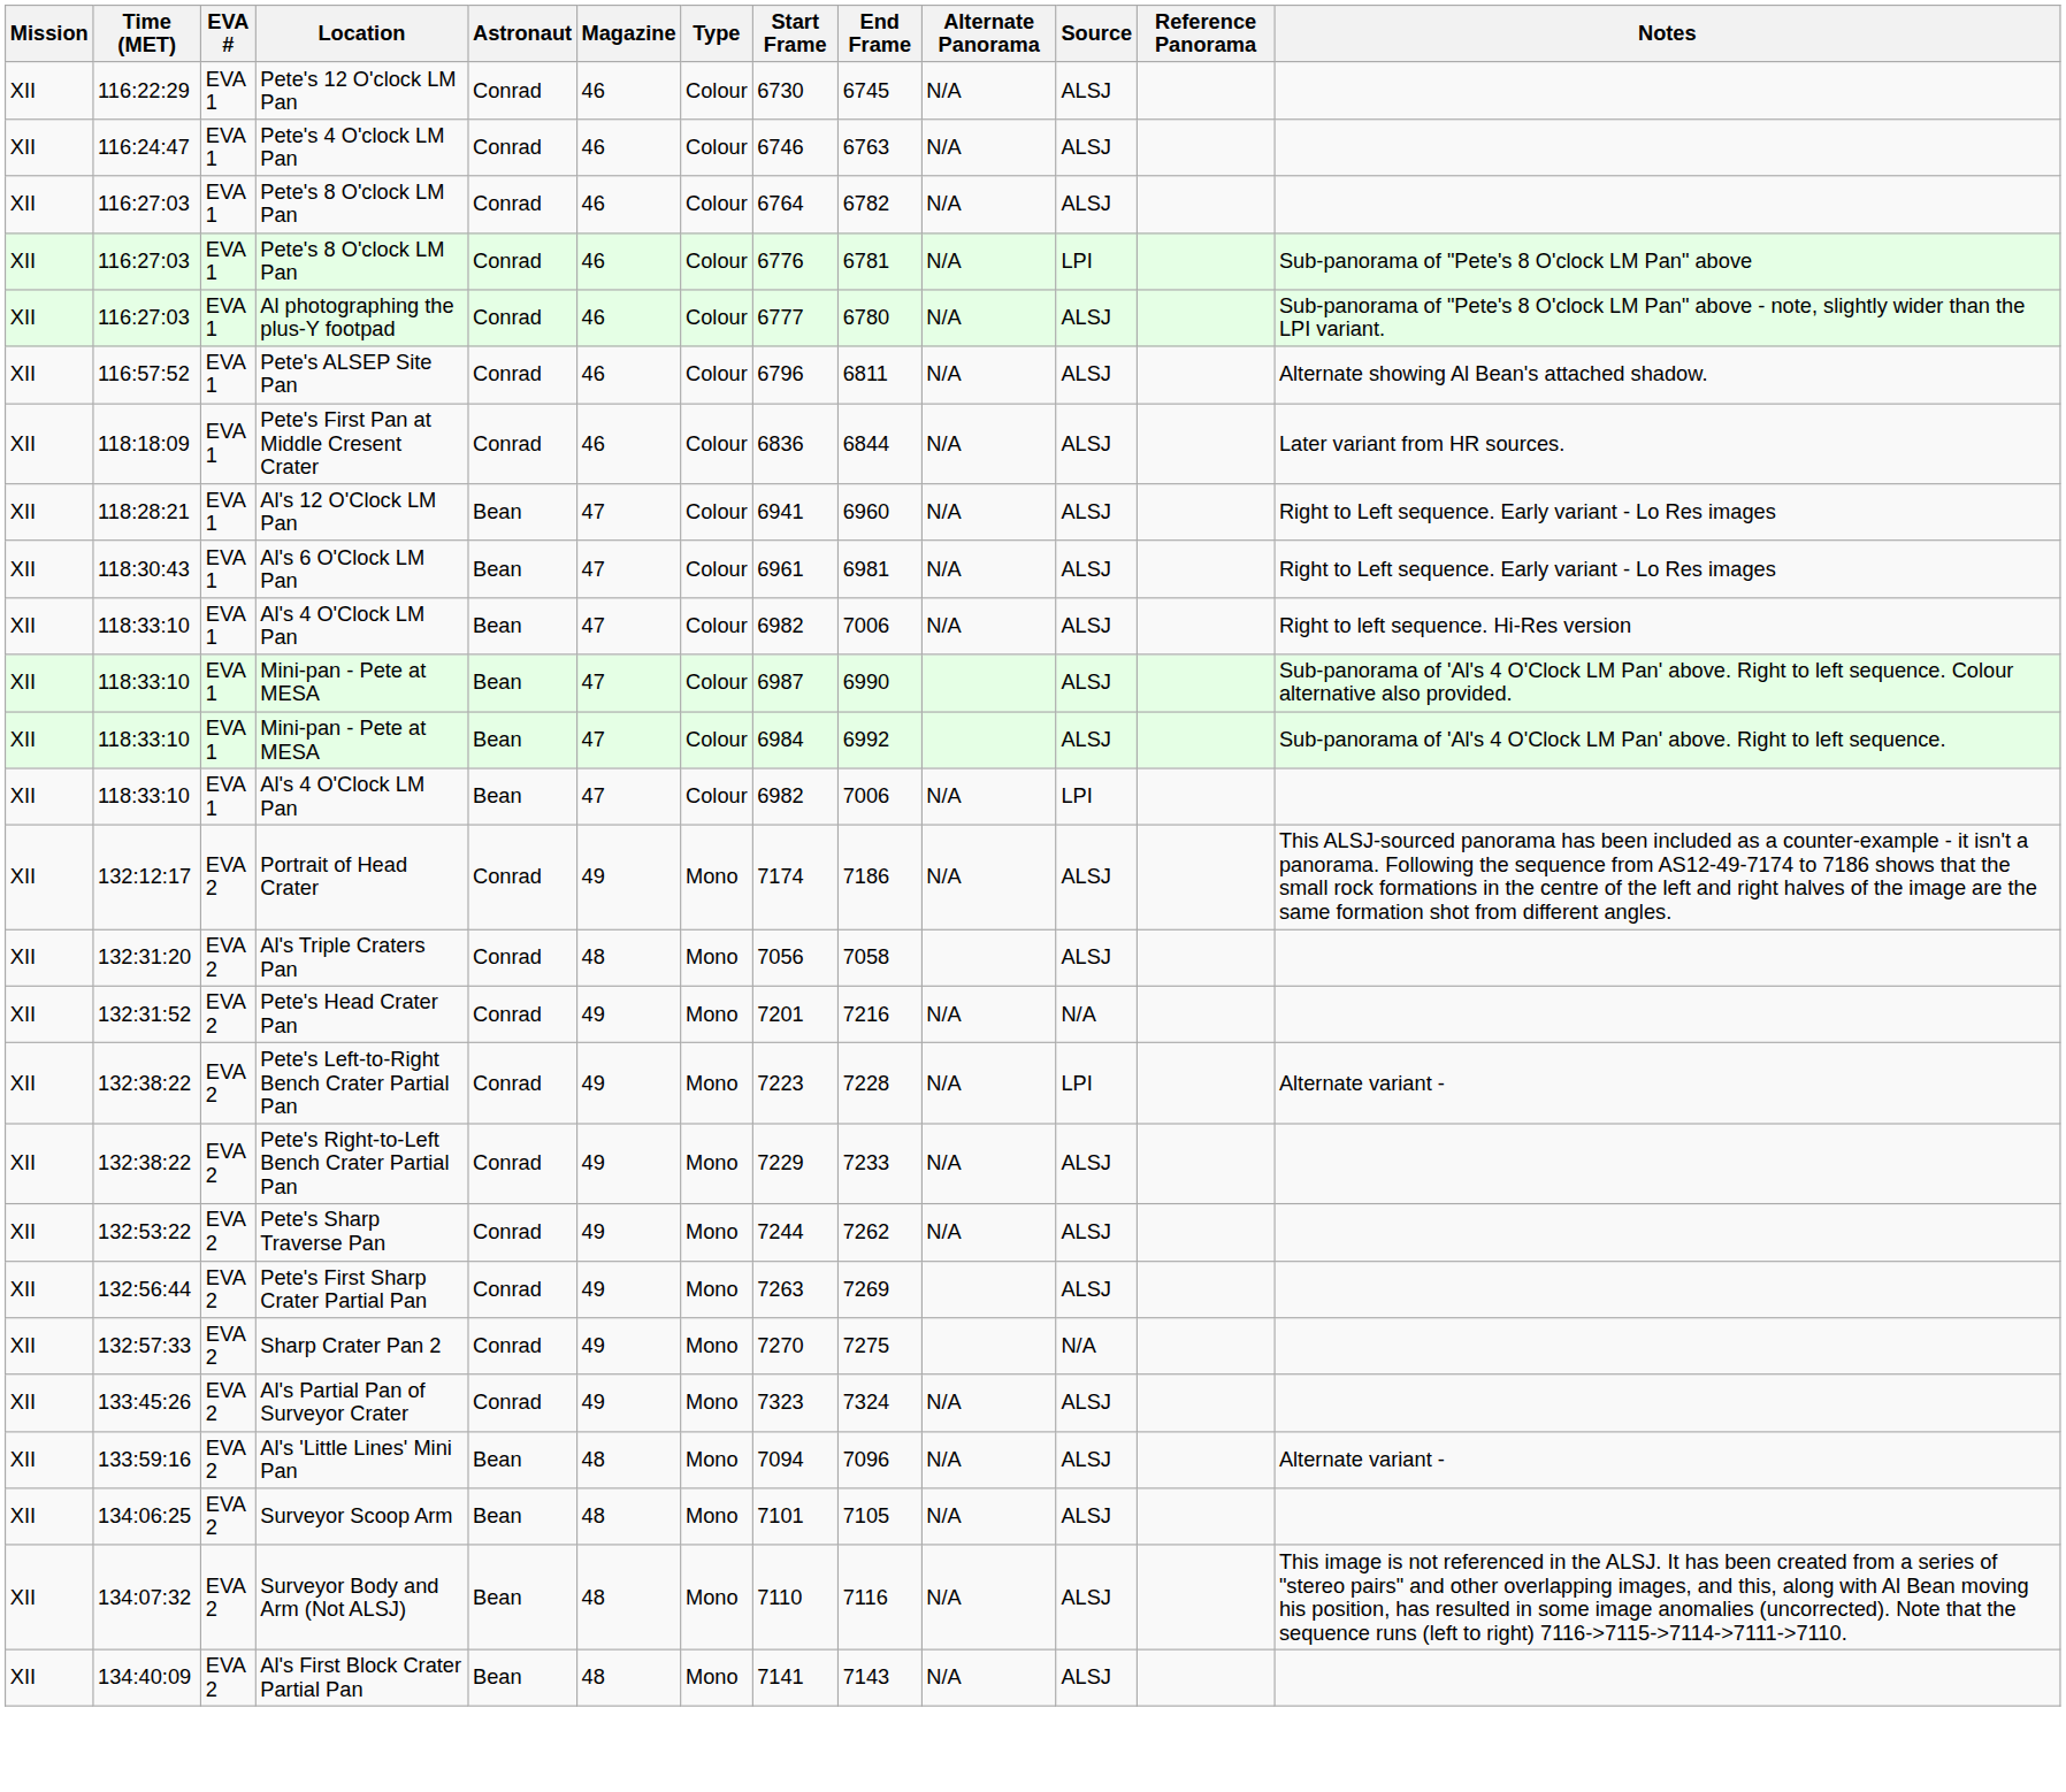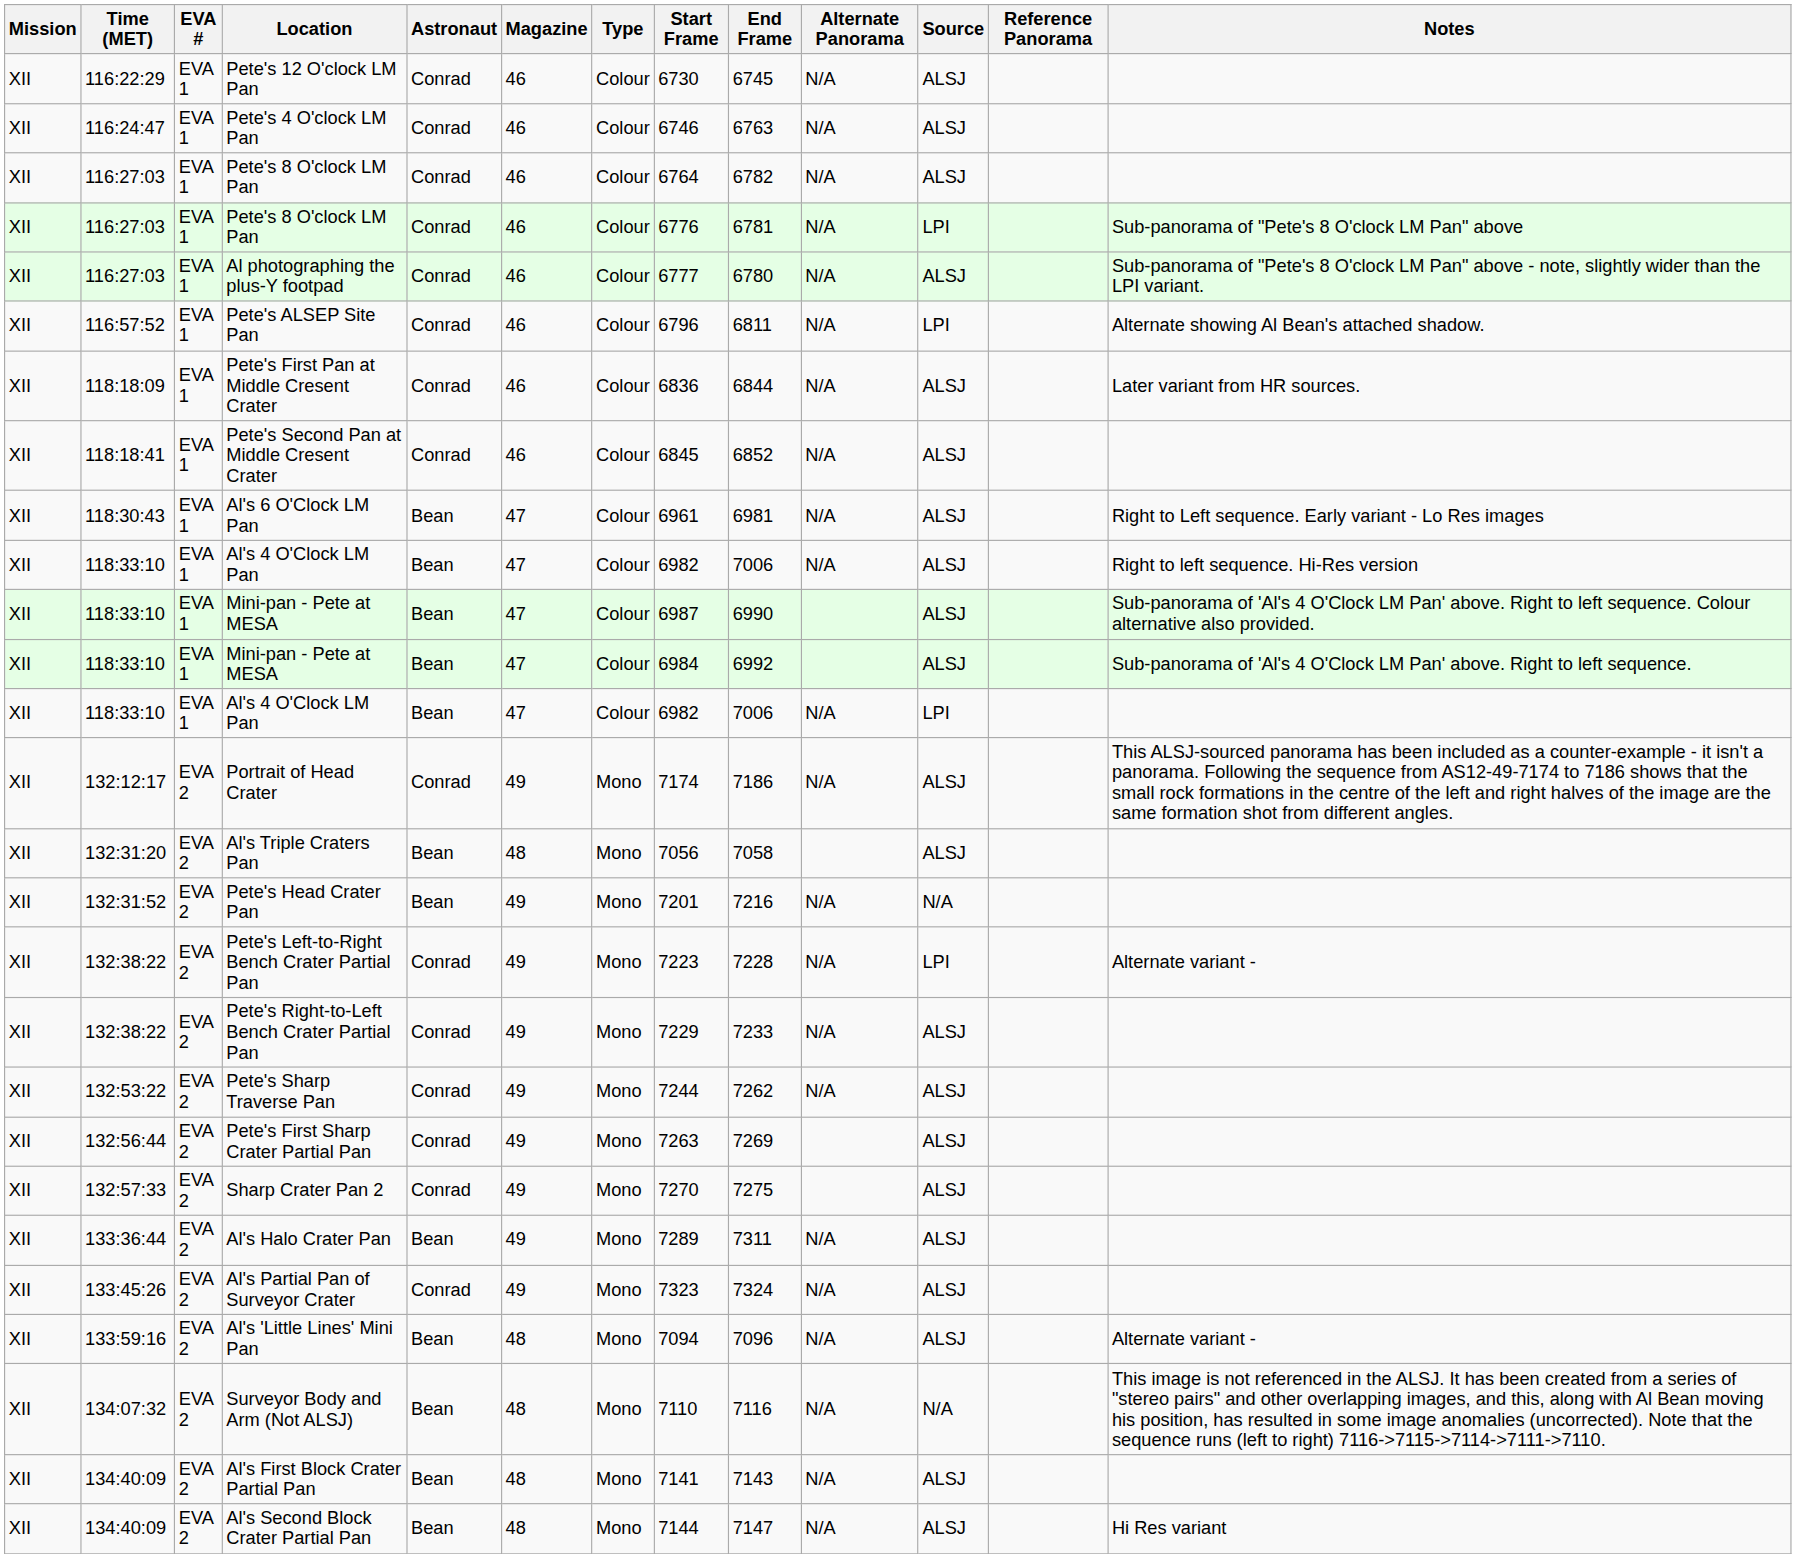 <table class="wikitable">
 <tr>
 <th>Mission</th>
 <th>Time (MET)</th>
 <th>EVA #</th>
 <th>Location</th>
 <th>Astronaut</th>
 <th>Magazine</th>
 <th>Type</th>
 <th>Start Frame</th>
 <th>End Frame</th>
 <th>Alternate Panorama</th>
 <th>Source</th>
 <th>Reference Panorama</th>
 <th>Notes</th>
 </tr>
 <tr>
 <td>XII</td>
 <td>116:22:29</td>
 <td>EVA 1</td>
 <td>Pete's 12 O'clock LM Pan</td>
 <td>Conrad</td>
 <td>46</td>
 <td>Colour</td>
 <td>6730</td>
 <td>6745</td>
 <td>N/A</td>
 <td>ALSJ</td>
 <td></td>
 <td></td>
 </tr>
 <tr>
 <td>XII</td>
 <td>116:24:47</td>
 <td>EVA 1</td>
 <td>Pete's 4 O'clock LM Pan</td>
 <td>Conrad</td>
 <td>46</td>
 <td>Colour</td>
 <td>6746</td>
 <td>6763</td>
 <td>N/A</td>
 <td>ALSJ</td>
 <td></td>
 <td></td>
 </tr>
 <tr>
 <td>XII</td>
 <td>116:27:03</td>
 <td>EVA 1</td>
 <td>Pete's 8 O'clock LM Pan</td>
 <td>Conrad</td>
 <td>46</td>
 <td>Colour</td>
 <td>6764</td>
 <td>6782</td>
 <td>N/A</td>
 <td>ALSJ</td>
 <td></td>
 <td></td>
 </tr>
 <tr style="background-color: #E5FFE5;">
 <td>XII</td>
 <td>116:27:03</td>
 <td>EVA 1</td>
 <td>Pete's 8 O'clock LM Pan</td>
 <td>Conrad</td>
 <td>46</td>
 <td>Colour</td>
 <td>6776</td>
 <td>6781</td>
 <td>N/A</td>
 <td>LPI</td>
 <td></td>
 <td>Sub-panorama of "Pete's 8 O'clock LM Pan" above</td>
 </tr>
 <tr style="background-color: #E5FFE5;">
 <td>XII</td>
 <td>116:27:03</td>
 <td>EVA 1</td>
 <td>Al photographing the plus-Y footpad</td>
 <td>Conrad</td>
 <td>46</td>
 <td>Colour</td>
 <td>6777</td>
 <td>6780</td>
 <td>N/A</td>
 <td>ALSJ</td>
 <td></td>
 <td>Sub-panorama of "Pete's 8 O'clock LM Pan" above - note, slightly wider than the LPI variant.</td>
 </tr>
 <tr>
 <td>XII</td>
 <td>116:57:52</td>
 <td>EVA 1</td>
 <td>Pete's ALSEP Site Pan</td>
 <td>Conrad</td>
 <td>46</td>
 <td>Colour</td>
 <td>6796</td>
 <td>6811</td>
 <td>N/A</td>
-<td>ALSJ</td>
+<td>LPI</td>
 <td></td>
 <td>Alternate showing Al Bean's attached shadow. </td>
 </tr>
 <tr>
 <td>XII</td>
 <td>118:18:09</td>
 <td>EVA 1</td>
 <td>Pete's First Pan at Middle Cresent Crater</td>
 <td>Conrad</td>
 <td>46</td>
 <td>Colour</td>
 <td>6836</td>
 <td>6844</td>
 <td>N/A</td>
 <td>ALSJ</td>
 <td></td>
 <td>Later variant from HR sources. </td>
 </tr>
 <tr>
 <td>XII</td>
-<td>118:28:21</td>
+<td>118:18:41</td>
 <td>EVA 1</td>
-<td>Al's 12 O'Clock LM Pan</td>
-<td>Bean</td>
-<td>47</td>
+<td>Pete's Second Pan at Middle Cresent Crater</td>
+<td>Conrad</td>
+<td>46</td>
 <td>Colour</td>
-<td>6941</td>
-<td>6960</td>
+<td>6845</td>
+<td>6852</td>
 <td>N/A</td>
 <td>ALSJ</td>
 <td></td>
-<td>Right to Left sequence. Early variant - Lo Res images </td>
+<td></td>
 </tr>
 <tr>
 <td>XII</td>
 <td>118:30:43</td>
 <td>EVA 1</td>
 <td>Al's 6 O'Clock LM Pan</td>
 <td>Bean</td>
 <td>47</td>
 <td>Colour</td>
 <td>6961</td>
 <td>6981</td>
 <td>N/A</td>
 <td>ALSJ</td>
 <td></td>
 <td>Right to Left sequence. Early variant - Lo Res images </td>
 </tr>
 <tr>
 <td>XII</td>
 <td>118:33:10</td>
 <td>EVA 1</td>
 <td>Al's 4 O'Clock LM Pan</td>
 <td>Bean</td>
 <td>47</td>
 <td>Colour</td>
 <td>6982</td>
 <td>7006</td>
 <td>N/A</td>
 <td>ALSJ</td>
 <td></td>
 <td>Right to left sequence. Hi-Res version </td>
 </tr>
 <tr style="background-color: #E5FFE5;">
 <td>XII</td>
 <td>118:33:10</td>
 <td>EVA 1</td>
 <td>Mini-pan - Pete at MESA</td>
 <td>Bean</td>
 <td>47</td>
 <td>Colour</td>
 <td>6987</td>
 <td>6990</td>
 <td></td>
 <td>ALSJ</td>
 <td></td>
 <td>Sub-panorama of 'Al's 4 O'Clock LM Pan' above. Right to left sequence. Colour alternative also provided.</td>
 </tr>
 <tr style="background-color: #E5FFE5;">
 <td>XII</td>
 <td>118:33:10</td>
 <td>EVA 1</td>
 <td>Mini-pan - Pete at MESA</td>
 <td>Bean</td>
 <td>47</td>
 <td>Colour</td>
 <td>6984</td>
 <td>6992</td>
 <td></td>
 <td>ALSJ</td>
 <td></td>
 <td>Sub-panorama of 'Al's 4 O'Clock LM Pan' above. Right to left sequence.</td>
 </tr>
 <tr>
 <td>XII</td>
 <td>118:33:10</td>
 <td>EVA 1</td>
 <td>Al's 4 O'Clock LM Pan</td>
 <td>Bean</td>
 <td>47</td>
 <td>Colour</td>
 <td>6982</td>
 <td>7006</td>
 <td>N/A</td>
 <td>LPI</td>
 <td></td>
 <td></td>
 </tr>
 <tr>
 <td>XII</td>
 <td>132:12:17</td>
 <td>EVA 2</td>
 <td>Portrait of Head Crater</td>
 <td>Conrad</td>
 <td>49</td>
 <td>Mono</td>
 <td>7174</td>
 <td>7186</td>
 <td>N/A</td>
 <td>ALSJ</td>
 <td></td>
 <td>This ALSJ-sourced panorama has been included as a counter-example - it isn't a panorama. Following the sequence from AS12-49-7174 to 7186 shows that the small rock formations in the centre of the left and right halves of the image are the same formation shot from different angles.</td>
 </tr>
 <tr>
 <td>XII</td>
 <td>132:31:20</td>
 <td>EVA 2</td>
 <td>Al's Triple Craters Pan</td>
-<td>Conrad</td>
+<td>Bean</td>
 <td>48</td>
 <td>Mono</td>
 <td>7056</td>
 <td>7058</td>
 <td></td>
 <td>ALSJ</td>
 <td></td>
 <td></td>
 </tr>
 <tr>
 <td>XII</td>
 <td>132:31:52</td>
 <td>EVA 2</td>
 <td>Pete's Head Crater Pan</td>
-<td>Conrad</td>
+<td>Bean</td>
 <td>49</td>
 <td>Mono</td>
 <td>7201</td>
 <td>7216</td>
 <td>N/A</td>
 <td>N/A</td>
 <td></td>
 <td></td>
 </tr>
 <tr>
 <td>XII</td>
 <td>132:38:22</td>
 <td>EVA 2</td>
 <td>Pete's Left-to-Right Bench Crater Partial Pan</td>
 <td>Conrad</td>
 <td>49</td>
 <td>Mono</td>
 <td>7223</td>
 <td>7228</td>
 <td>N/A</td>
 <td>LPI</td>
 <td></td>
 <td>Alternate variant - </td>
 </tr>
 <tr>
 <td>XII</td>
 <td>132:38:22</td>
 <td>EVA 2</td>
 <td>Pete's Right-to-Left Bench Crater Partial Pan</td>
 <td>Conrad</td>
 <td>49</td>
 <td>Mono</td>
 <td>7229</td>
 <td>7233</td>
 <td>N/A</td>
 <td>ALSJ</td>
 <td></td>
 <td></td>
 </tr>
 <tr>
 <td>XII</td>
 <td>132:53:22</td>
 <td>EVA 2</td>
 <td>Pete's Sharp Traverse Pan</td>
 <td>Conrad</td>
 <td>49</td>
 <td>Mono</td>
 <td>7244</td>
 <td>7262</td>
 <td>N/A</td>
 <td>ALSJ</td>
 <td></td>
 <td></td>
 </tr>
 <tr>
 <td>XII</td>
 <td>132:56:44</td>
 <td>EVA 2</td>
 <td>Pete's First Sharp Crater Partial Pan</td>
 <td>Conrad</td>
 <td>49</td>
 <td>Mono</td>
 <td>7263</td>
 <td>7269</td>
 <td></td>
 <td>ALSJ</td>
 <td></td>
 <td></td>
 </tr>
 <tr>
 <td>XII</td>
 <td>132:57:33</td>
 <td>EVA 2</td>
 <td>Sharp Crater Pan 2</td>
 <td>Conrad</td>
 <td>49</td>
 <td>Mono</td>
 <td>7270</td>
 <td>7275</td>
 <td></td>
+<td>ALSJ</td>
+<td></td>
+<td></td>
+</tr>
+<tr>
+<td>XII</td>
+<td>133:36:44</td>
+<td>EVA 2</td>
+<td>Al's Halo Crater Pan</td>
+<td>Bean</td>
+<td>49</td>
+<td>Mono</td>
+<td>7289</td>
+<td>7311</td>
 <td>N/A</td>
+<td>ALSJ</td>
 <td></td>
 <td></td>
 </tr>
 <tr>
 <td>XII</td>
 <td>133:45:26</td>
 <td>EVA 2</td>
 <td>Al's Partial Pan of Surveyor Crater</td>
 <td>Conrad</td>
 <td>49</td>
 <td>Mono</td>
 <td>7323</td>
 <td>7324</td>
 <td>N/A</td>
 <td>ALSJ</td>
 <td></td>
 <td></td>
 </tr>
 <tr>
 <td>XII</td>
 <td>133:59:16</td>
 <td>EVA 2</td>
 <td>Al's 'Little Lines' Mini Pan</td>
 <td>Bean</td>
 <td>48</td>
 <td>Mono</td>
 <td>7094</td>
 <td>7096</td>
 <td>N/A</td>
 <td>ALSJ</td>
 <td></td>
 <td>Alternate variant  - </td>
 </tr>
 <tr>
 <td>XII</td>
-<td>134:06:25</td>
-<td>EVA 2</td>
-<td>Surveyor Scoop Arm</td>
-<td>Bean</td>
-<td>48</td>
-<td>Mono</td>
-<td>7101</td>
-<td>7105</td>
-<td>N/A</td>
-<td>ALSJ</td>
-<td></td>
-<td></td>
-</tr>
-<tr>
-<td>XII</td>
 <td>134:07:32</td>
 <td>EVA 2</td>
 <td>Surveyor Body and Arm (Not ALSJ)</td>
 <td>Bean</td>
 <td>48</td>
 <td>Mono</td>
 <td>7110</td>
 <td>7116</td>
 <td>N/A</td>
-<td>ALSJ</td>
+<td>N/A</td>
 <td></td>
 <td>This image is not referenced in the ALSJ. It has been created from a series of "stereo pairs" and other overlapping images, and this, along with Al Bean moving his position, has resulted in some image anomalies (uncorrected). Note that the sequence runs (left to right) 7116->7115->7114->7111->7110.</td>
 </tr>
 <tr>
 <td>XII</td>
 <td>134:40:09</td>
 <td>EVA 2</td>
 <td>Al's First Block Crater Partial Pan</td>
 <td>Bean</td>
 <td>48</td>
 <td>Mono</td>
 <td>7141</td>
 <td>7143</td>
 <td>N/A</td>
 <td>ALSJ</td>
 <td></td>
 <td></td>
 </tr>
+<tr>
+<td>XII</td>
+<td>134:40:09</td>
+<td>EVA 2</td>
+<td>Al's Second Block Crater Partial Pan</td>
+<td>Bean</td>
+<td>48</td>
+<td>Mono</td>
+<td>7144</td>
+<td>7147</td>
+<td>N/A</td>
+<td>ALSJ</td>
+<td></td>
+<td>Hi Res variant </td>
+</tr>
 </table>
